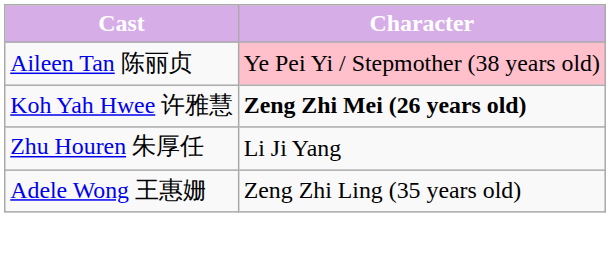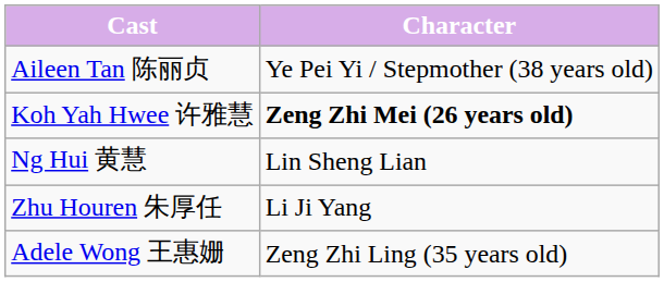 <table class="wikitable">
 <tr>
 <th style="background:#d7ade8; color:white">Cast</th>
 <th style="background:#d7ade8; color:white">Character</th>
 </tr>
 <tr>
 <td><a href='#'>Aileen Tan</a> 陈丽贞</td>
-<td style="background: pink;">Ye Pei Yi / Stepmother (38 years old)</td>
+<td>Ye Pei Yi / Stepmother (38 years old)</td>
 </tr>
 <tr>
 <td><a href='#'>Koh Yah Hwee</a> 许雅慧</td>
 <td><strong>Zeng Zhi Mei (26 years old)</strong></td>
+</tr>
+<tr>
+<td><a href='#'>Ng Hui</a> 黄慧</td>
+<td>Lin Sheng Lian</td>
 </tr>
 <tr>
 <td><a href='#'>Zhu Houren</a> 朱厚任</td>
 <td>Li Ji Yang</td>
 </tr>
 <tr>
 <td><a href='#'>Adele Wong</a> 王惠姗</td>
 <td>Zeng Zhi Ling (35 years old)</td>
 </tr>
 </table>
